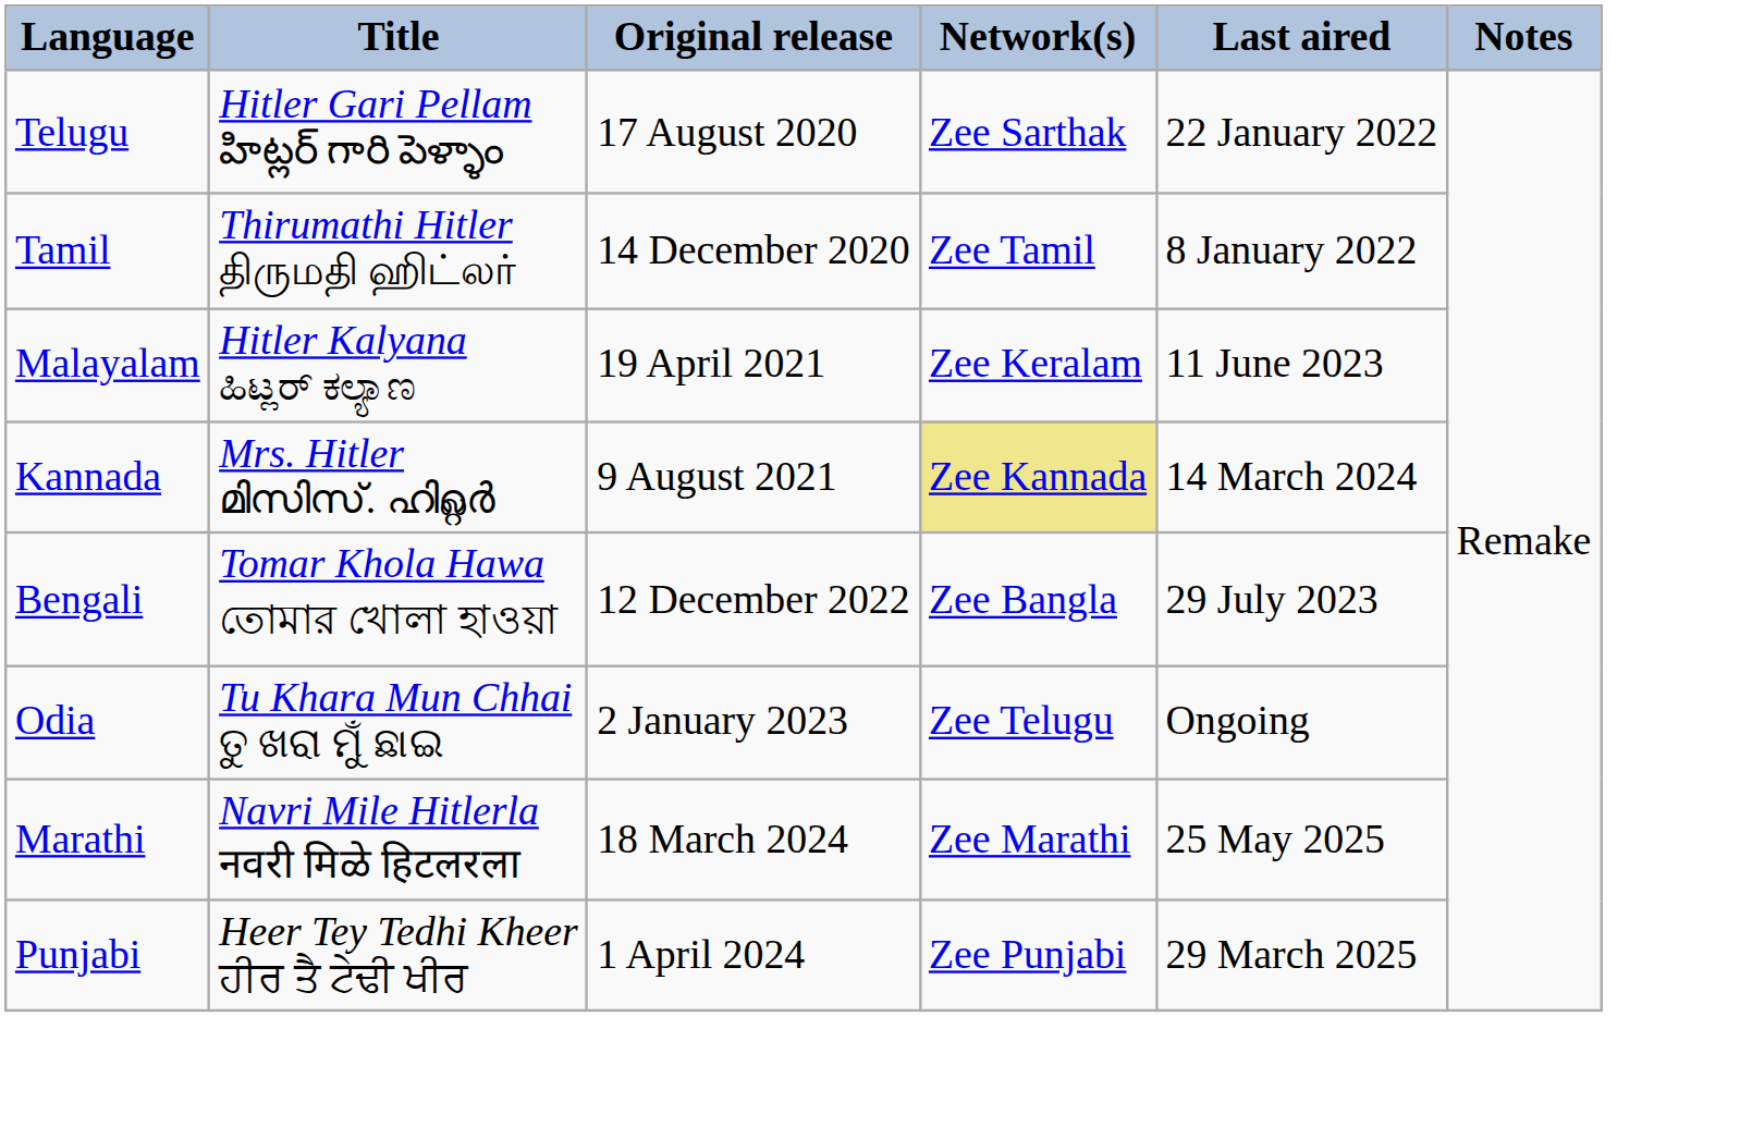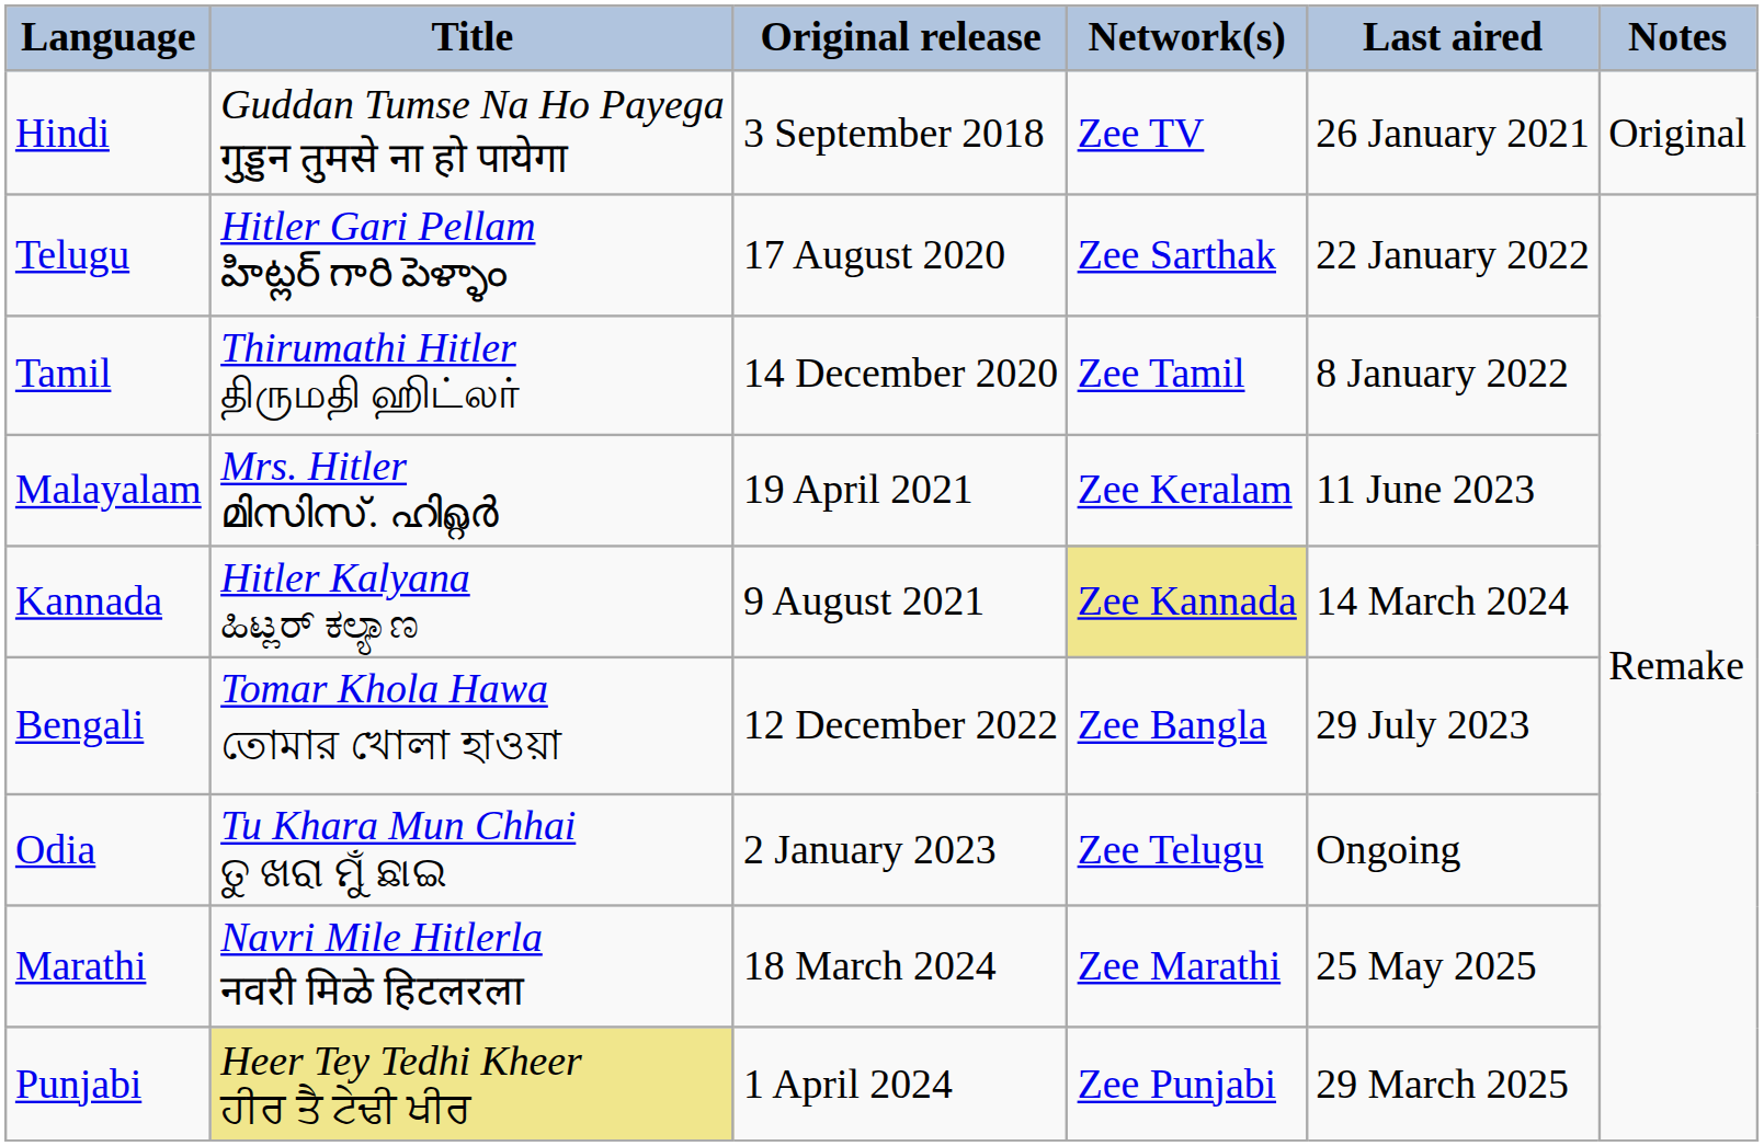 <table class="wikitable" style="text-align:left;">
 <tr>
 <th style="background:LightSteelBlue;">Language</th>
 <th style="background:LightSteelBlue;">Title</th>
 <th style="background:LightSteelBlue;">Original release</th>
 <th style="background:LightSteelBlue;">Network(s)</th>
 <th style="background:LightSteelBlue;">Last aired</th>
 <th style="background:LightSteelBlue;">Notes</th>
+</tr>
+<tr>
+<td><a href='#'>Hindi</a></td>
+<td><em>Guddan Tumse Na Ho Payega</em> <br> गुड्डन तुमसे ना हो पायेगा</td>
+<td>3 September 2018</td>
+<td><a href='#'>Zee TV</a></td>
+<td>26 January 2021</td>
+<td>Original</td>
 </tr>
 <tr>
 <td><a href='#'>Telugu</a></td>
 <td><em><a href='#'>Hitler Gari Pellam</a></em> <br> హిట్లర్ గారి పెళ్ళాం</td>
 <td>17 August 2020</td>
 <td><a href='#'>Zee Sarthak</a></td>
 <td>22 January 2022</td>
 <td rowspan="8">Remake</td>
 </tr>
 <tr>
 <td><a href='#'>Tamil</a></td>
 <td><em><a href='#'>Thirumathi Hitler</a></em> <br> திருமதி ஹிட்லர்</td>
 <td>14 December 2020</td>
 <td><a href='#'>Zee Tamil</a></td>
 <td>8 January 2022</td>
 </tr>
 <tr>
 <td><a href='#'>Malayalam</a></td>
-<td><em><a href='#'>Hitler Kalyana</a></em> <br> ಹಿಟ್ಲರ್ ಕಲ್ಯಾಣ</td>
+<td><em><a href='#'>Mrs. Hitler</a></em> <br> മിസിസ്. ഹിറ്റ്ലർ</td>
 <td>19 April 2021</td>
 <td><a href='#'>Zee Keralam</a></td>
 <td>11 June 2023</td>
 </tr>
 <tr>
 <td><a href='#'>Kannada</a></td>
-<td><em><a href='#'>Mrs. Hitler</a></em> <br> മിസിസ്. ഹിറ്റ്ലർ</td>
+<td><em><a href='#'>Hitler Kalyana</a></em> <br> ಹಿಟ್ಲರ್ ಕಲ್ಯಾಣ</td>
 <td>9 August 2021</td>
 <td style="background: khaki;"><a href='#'>Zee Kannada</a></td>
 <td>14 March 2024</td>
 </tr>
 <tr>
 <td><a href='#'>Bengali</a></td>
 <td><em><a href='#'>Tomar Khola Hawa</a></em> <br> তোমার খোলা হাওয়া</td>
 <td>12 December 2022</td>
 <td><a href='#'>Zee Bangla</a></td>
 <td>29 July 2023</td>
 </tr>
 <tr>
 <td><a href='#'>Odia</a></td>
 <td><em><a href='#'>Tu Khara Mun Chhai</a></em> <br> ତୁ ଖରା ମୁଁ ଛାଇ</td>
 <td>2 January 2023</td>
 <td><a href='#'>Zee Telugu</a></td>
 <td>Ongoing</td>
 </tr>
 <tr>
 <td><a href='#'>Marathi</a></td>
 <td><em><a href='#'>Navri Mile Hitlerla</a></em> <br> नवरी मिळे हिटलरला</td>
 <td>18 March 2024</td>
 <td><a href='#'>Zee Marathi</a></td>
 <td>25 May 2025</td>
 </tr>
 <tr>
 <td><a href='#'>Punjabi</a></td>
-<td><em>Heer Tey Tedhi Kheer</em> <br> ਹੀਰ ਤੈ ਟੇਢੀ ਖੀਰ</td>
+<td style="background: khaki;"><em>Heer Tey Tedhi Kheer</em> <br> ਹੀਰ ਤੈ ਟੇਢੀ ਖੀਰ</td>
 <td>1 April 2024</td>
 <td><a href='#'>Zee Punjabi</a></td>
 <td>29 March 2025</td>
 </tr>
 </table>
